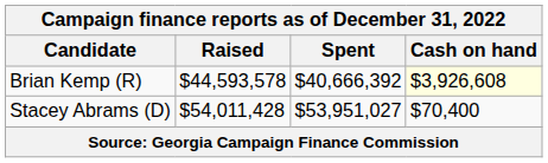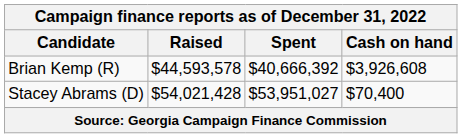 <table class="wikitable sortable">
 <tr>
 <th colspan=4>Campaign finance reports as of December 31, 2022</th>
 </tr>
 <tr style="text-align:center;">
 <th>Candidate</th>
 <th>Raised</th>
 <th>Spent</th>
 <th>Cash on hand</th>
 </tr>
 <tr>
 <td>Brian Kemp (R)</td>
 <td>$44,593,578</td>
 <td>$40,666,392</td>
-<td style="background: lightyellow;">$3,926,608</td>
+<td>$3,926,608</td>
 </tr>
 <tr>
 <td>Stacey Abrams (D)</td>
-<td>$54,011,428</td>
+<td>$54,021,428</td>
 <td>$53,951,027</td>
 <td>$70,400</td>
 </tr>
 <tr>
 <th colspan="4"><small>Source: Georgia Campaign Finance Commission</small></th>
 </tr>
 </table>
